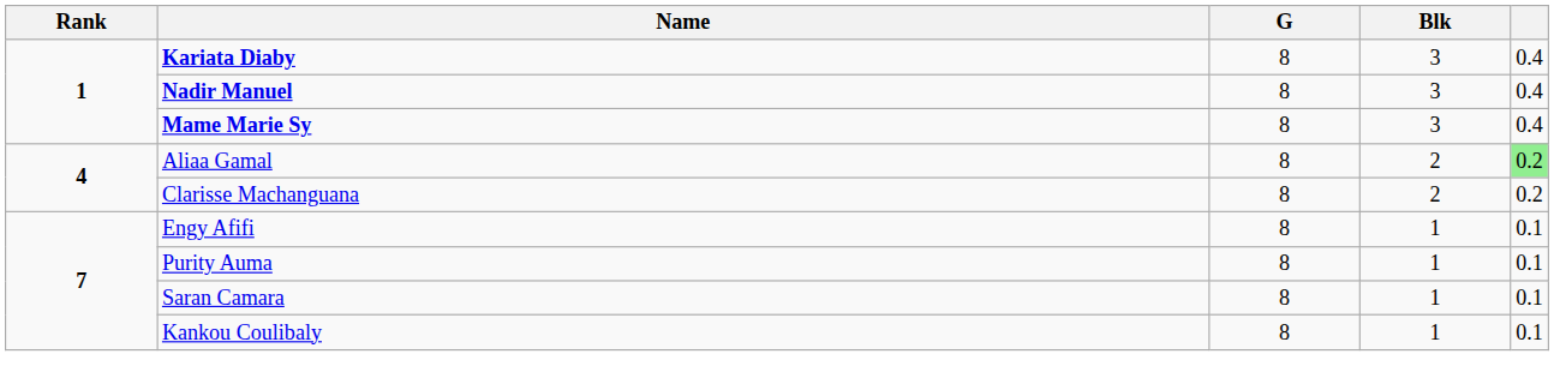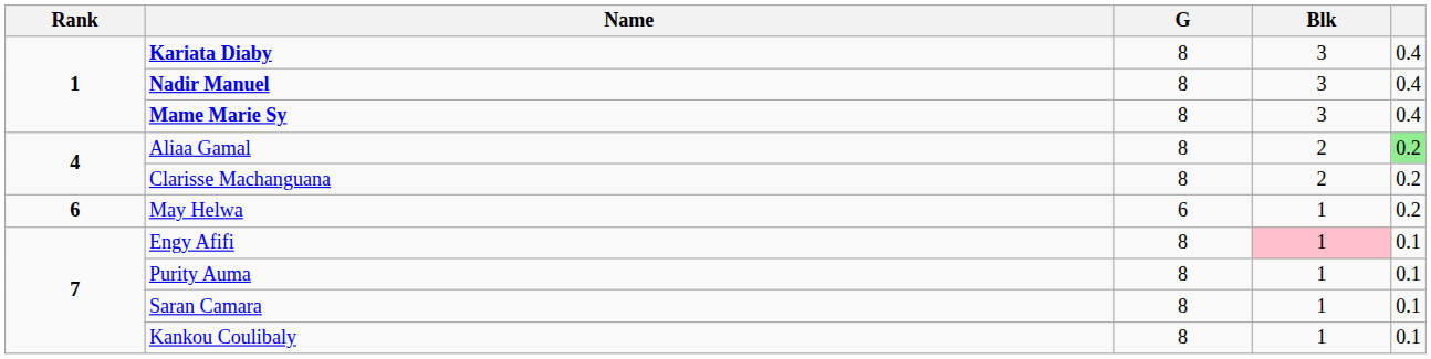 <table class="wikitable" style="width:90%;">
 <tr>
 <th style="width:10%;">Rank</th>
 <th style="width:70%;">Name</th>
 <th style="width:10%;">G</th>
 <th style="width:10%;">Blk</th>
 <th style="width:10%;"></th>
 </tr>
 <tr align=center>
 <td rowspan=3><strong>1</strong></td>
 <td align=left> <strong><a href='#'>Kariata Diaby</a></strong></td>
 <td>8</td>
 <td>3</td>
 <td>0.4</td>
 </tr>
 <tr align=center>
 <td align=left> <strong><a href='#'>Nadir Manuel</a></strong></td>
 <td>8</td>
 <td>3</td>
 <td>0.4</td>
 </tr>
 <tr align=center>
 <td align=left> <strong><a href='#'>Mame Marie Sy</a></strong></td>
 <td>8</td>
 <td>3</td>
 <td>0.4</td>
 </tr>
 <tr align=center>
 <td rowspan=2><strong>4</strong></td>
 <td align=left> <a href='#'>Aliaa Gamal</a></td>
 <td>8</td>
 <td>2</td>
 <td style="background: lightgreen;">0.2</td>
 </tr>
 <tr align=center>
 <td align=left> <a href='#'>Clarisse Machanguana</a></td>
 <td>8</td>
 <td>2</td>
 <td>0.2</td>
 </tr>
 <tr align=center>
+<td><strong>6</strong></td>
+<td align=left> <a href='#'>May Helwa</a></td>
+<td>6</td>
+<td>1</td>
+<td>0.2</td>
+</tr>
+<tr align=center>
 <td rowspan=4><strong>7</strong></td>
 <td align=left> <a href='#'>Engy Afifi</a></td>
 <td>8</td>
-<td>1</td>
+<td style="background: pink;">1</td>
 <td>0.1</td>
 </tr>
 <tr align=center>
 <td align=left> <a href='#'>Purity Auma</a></td>
 <td>8</td>
 <td>1</td>
 <td>0.1</td>
 </tr>
 <tr align=center>
 <td align=left> <a href='#'>Saran Camara</a></td>
 <td>8</td>
 <td>1</td>
 <td>0.1</td>
 </tr>
 <tr align=center>
 <td align=left> <a href='#'>Kankou Coulibaly</a></td>
 <td>8</td>
 <td>1</td>
 <td>0.1</td>
 </tr>
 </table>
